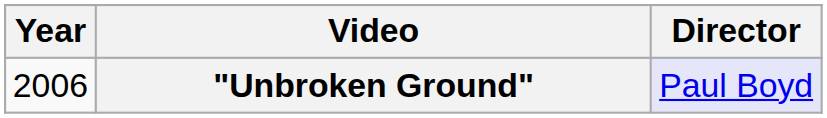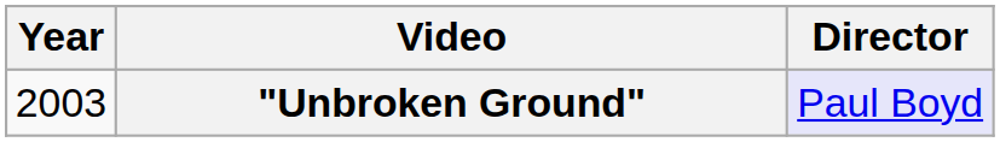 <table class="wikitable plainrowheaders">
 <tr>
 <th>Year</th>
 <th style="width:16em;">Video</th>
 <th>Director</th>
 </tr>
 <tr>
-<td>2006</td>
+<td>2003</td>
 <th scope="row">"Unbroken Ground"</th>
 <td style="background: lavender;"><a href='#'>Paul Boyd</a></td>
 </tr>
 </table>
